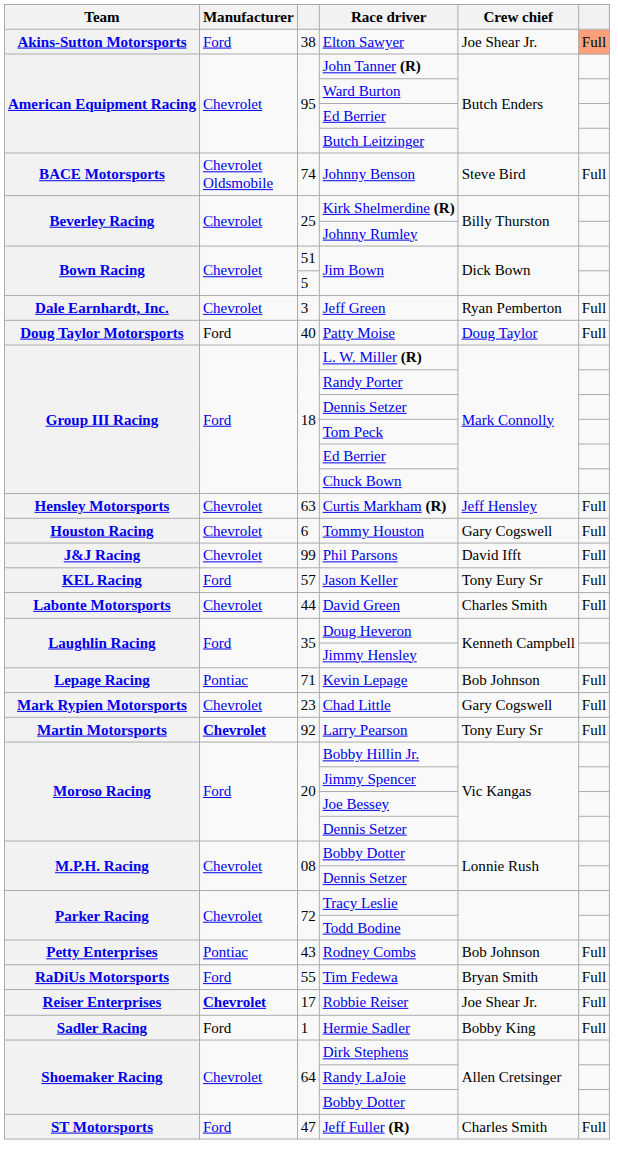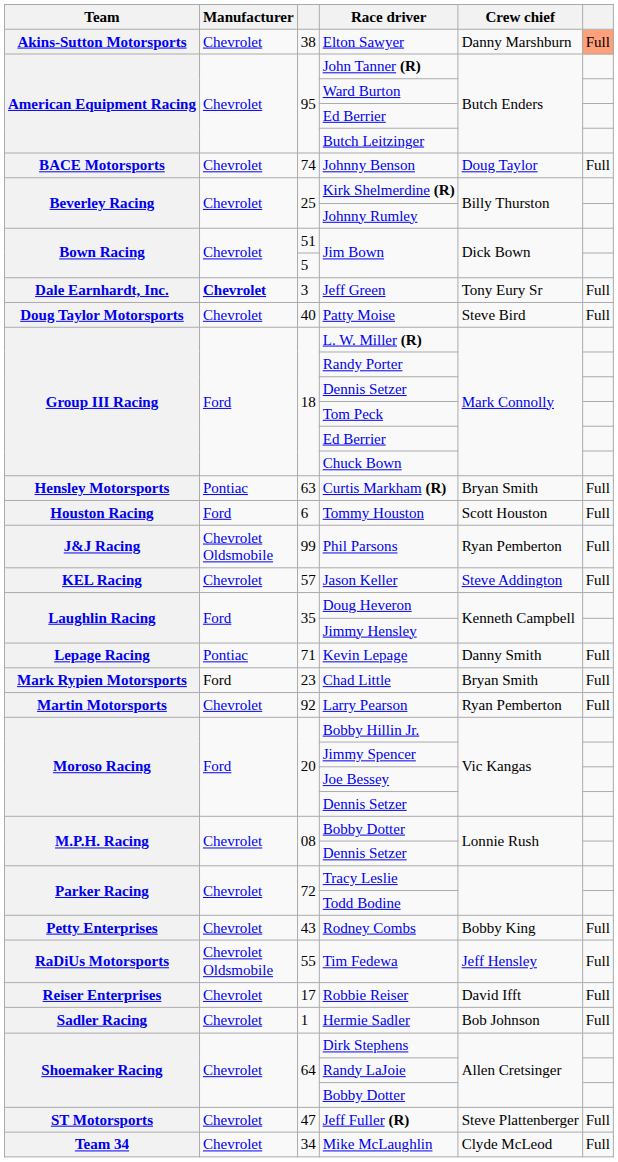 <table class="wikitable" style="font-size: 95%;">
 <tr>
 </tr>
 <tr>
 <th>Team</th>
 <th>Manufacturer</th>
 <th></th>
 <th>Race driver</th>
 <th>Crew chief</th>
 <th></th>
 </tr>
 <tr>
 <th><a href='#'>Akins-Sutton Motorsports</a></th>
-<td><a href='#'>Ford</a></td>
+<td><a href='#'>Chevrolet</a></td>
 <td>38</td>
 <td><a href='#'>Elton Sawyer</a></td>
-<td>Joe Shear Jr.</td>
+<td>Danny Marshburn</td>
 <td style="background: lightsalmon;">Full</td>
 </tr>
 <tr>
 <th rowspan=4><a href='#'>American Equipment Racing</a></th>
 <td rowspan=4><a href='#'>Chevrolet</a></td>
 <td rowspan=4>95</td>
 <td><a href='#'>John Tanner</a> <strong>(R)</strong></td>
 <td rowspan=4>Butch Enders</td>
 <td></td>
 </tr>
 <tr>
 <td><a href='#'>Ward Burton</a></td>
 <td></td>
 </tr>
 <tr>
 <td><a href='#'>Ed Berrier</a></td>
 <td></td>
 </tr>
 <tr>
 <td><a href='#'>Butch Leitzinger</a></td>
 <td></td>
 </tr>
 <tr>
 <th><a href='#'>BACE Motorsports</a></th>
-<td><a href='#'>Chevrolet</a> <small></small><br><a href='#'>Oldsmobile</a><small></small></td>
+<td><a href='#'>Chevrolet</a></td>
 <td>74</td>
 <td><a href='#'>Johnny Benson</a></td>
-<td>Steve Bird</td>
+<td><a href='#'>Doug Taylor</a></td>
 <td>Full</td>
 </tr>
 <tr>
 <th rowspan=2><a href='#'>Beverley Racing</a></th>
 <td rowspan=2><a href='#'>Chevrolet</a></td>
 <td rowspan=2>25</td>
 <td><a href='#'>Kirk Shelmerdine</a> <strong>(R)</strong></td>
 <td rowspan=2>Billy Thurston</td>
 <td></td>
 </tr>
 <tr>
 <td><a href='#'>Johnny Rumley</a></td>
 <td></td>
 </tr>
 <tr>
 <th rowspan=2><a href='#'>Bown Racing</a></th>
 <td rowspan=2><a href='#'>Chevrolet</a></td>
 <td>51</td>
 <td rowspan=2><a href='#'>Jim Bown</a></td>
 <td rowspan=2>Dick Bown</td>
 <td></td>
 </tr>
 <tr>
 <td>5</td>
 <td></td>
 </tr>
 <tr>
 <th><a href='#'>Dale Earnhardt, Inc.</a></th>
-<td><a href='#'>Chevrolet</a></td>
+<td><strong><a href='#'>Chevrolet</a></strong></td>
 <td>3</td>
 <td><a href='#'>Jeff Green</a></td>
-<td>Ryan Pemberton</td>
+<td>Tony Eury Sr</td>
 <td>Full</td>
 </tr>
 <tr>
 <th><a href='#'>Doug Taylor Motorsports</a></th>
-<td>Ford</td>
+<td><a href='#'>Chevrolet</a></td>
 <td>40</td>
 <td><a href='#'>Patty Moise</a></td>
-<td><a href='#'>Doug Taylor</a></td>
+<td>Steve Bird</td>
 <td>Full</td>
 </tr>
 <tr>
 <th rowspan=6><a href='#'>Group III Racing</a></th>
 <td rowspan=6><a href='#'>Ford</a></td>
 <td rowspan=6>18</td>
 <td><a href='#'>L. W. Miller</a> <strong>(R)</strong></td>
 <td rowspan=6><a href='#'>Mark Connolly</a></td>
 <td></td>
 </tr>
 <tr>
 <td><a href='#'>Randy Porter</a></td>
 <td></td>
 </tr>
 <tr>
 <td><a href='#'>Dennis Setzer</a></td>
 <td></td>
 </tr>
 <tr>
 <td><a href='#'>Tom Peck</a></td>
 <td></td>
 </tr>
 <tr>
 <td><a href='#'>Ed Berrier</a></td>
 <td></td>
 </tr>
 <tr>
 <td><a href='#'>Chuck Bown</a></td>
 <td></td>
 </tr>
 <tr>
 <th><a href='#'>Hensley Motorsports</a></th>
-<td><a href='#'>Chevrolet</a></td>
+<td><a href='#'>Pontiac</a></td>
 <td>63</td>
 <td><a href='#'>Curtis Markham</a> <strong>(R)</strong></td>
-<td><a href='#'>Jeff Hensley</a></td>
+<td>Bryan Smith</td>
 <td>Full</td>
 </tr>
 <tr>
 <th><a href='#'>Houston Racing</a></th>
-<td><a href='#'>Chevrolet</a></td>
+<td><a href='#'>Ford</a></td>
 <td>6</td>
 <td><a href='#'>Tommy Houston</a></td>
-<td>Gary Cogswell</td>
+<td>Scott Houston</td>
 <td>Full</td>
 </tr>
 <tr>
 <th><a href='#'>J&J Racing</a></th>
-<td><a href='#'>Chevrolet</a></td>
+<td><a href='#'>Chevrolet</a> <small></small><br><a href='#'>Oldsmobile</a><small></small></td>
 <td>99</td>
 <td><a href='#'>Phil Parsons</a></td>
-<td>David Ifft</td>
+<td>Ryan Pemberton</td>
 <td>Full</td>
 </tr>
 <tr>
 <th><a href='#'>KEL Racing</a></th>
-<td><a href='#'>Ford</a></td>
+<td><a href='#'>Chevrolet</a></td>
 <td>57</td>
 <td><a href='#'>Jason Keller</a></td>
-<td>Tony Eury Sr</td>
-<td>Full</td>
-</tr>
-<tr>
-<th><a href='#'>Labonte Motorsports</a></th>
-<td><a href='#'>Chevrolet</a></td>
-<td>44</td>
-<td><a href='#'>David Green</a></td>
-<td>Charles Smith</td>
+<td><a href='#'>Steve Addington</a></td>
 <td>Full</td>
 </tr>
 <tr>
 <th rowspan=2><a href='#'>Laughlin Racing</a></th>
 <td rowspan=2><a href='#'>Ford</a></td>
 <td rowspan=2>35</td>
 <td><a href='#'>Doug Heveron</a></td>
 <td rowspan=2>Kenneth Campbell</td>
 <td></td>
 </tr>
 <tr>
 <td><a href='#'>Jimmy Hensley</a></td>
 <td></td>
 </tr>
 <tr>
 <th><a href='#'>Lepage Racing</a></th>
 <td><a href='#'>Pontiac</a></td>
 <td>71</td>
 <td><a href='#'>Kevin Lepage</a></td>
-<td>Bob Johnson</td>
+<td>Danny Smith</td>
 <td>Full</td>
 </tr>
 <tr>
 <th><a href='#'>Mark Rypien Motorsports</a></th>
-<td><a href='#'>Chevrolet</a></td>
+<td>Ford</td>
 <td>23</td>
 <td><a href='#'>Chad Little</a></td>
-<td>Gary Cogswell</td>
+<td>Bryan Smith</td>
 <td>Full</td>
 </tr>
 <tr>
 <th><a href='#'>Martin Motorsports</a></th>
-<td><strong><a href='#'>Chevrolet</a></strong></td>
+<td><a href='#'>Chevrolet</a></td>
 <td>92</td>
 <td><a href='#'>Larry Pearson</a></td>
-<td>Tony Eury Sr</td>
+<td>Ryan Pemberton</td>
 <td>Full</td>
 </tr>
 <tr>
 <th rowspan=4><a href='#'>Moroso Racing</a></th>
 <td rowspan=4><a href='#'>Ford</a></td>
 <td rowspan=4>20</td>
 <td><a href='#'>Bobby Hillin Jr.</a></td>
 <td rowspan=4>Vic Kangas</td>
 <td></td>
 </tr>
 <tr>
 <td><a href='#'>Jimmy Spencer</a></td>
 <td></td>
 </tr>
 <tr>
 <td><a href='#'>Joe Bessey</a></td>
 <td></td>
 </tr>
 <tr>
 <td><a href='#'>Dennis Setzer</a></td>
 <td></td>
 </tr>
 <tr>
 <th rowspan=2><a href='#'>M.P.H. Racing</a></th>
 <td rowspan=2><a href='#'>Chevrolet</a></td>
 <td rowspan=2>08</td>
 <td><a href='#'>Bobby Dotter</a></td>
 <td rowspan=2>Lonnie Rush</td>
 <td></td>
 </tr>
 <tr>
 <td><a href='#'>Dennis Setzer</a></td>
 <td></td>
 </tr>
 <tr>
 <th rowspan=2><a href='#'>Parker Racing</a></th>
 <td rowspan=2><a href='#'>Chevrolet</a></td>
 <td rowspan=2>72</td>
 <td><a href='#'>Tracy Leslie</a></td>
 <td rowspan=2></td>
 <td></td>
 </tr>
 <tr>
 <td><a href='#'>Todd Bodine</a></td>
 <td></td>
 </tr>
 <tr>
 <th><a href='#'>Petty Enterprises</a></th>
-<td><a href='#'>Pontiac</a></td>
+<td><a href='#'>Chevrolet</a></td>
 <td>43</td>
 <td><a href='#'>Rodney Combs</a></td>
-<td>Bob Johnson</td>
+<td>Bobby King</td>
 <td>Full</td>
 </tr>
 <tr>
 <th><a href='#'>RaDiUs Motorsports</a></th>
-<td><a href='#'>Ford</a></td>
+<td><a href='#'>Chevrolet</a> <small></small><br><a href='#'>Oldsmobile</a><small></small></td>
 <td>55</td>
 <td><a href='#'>Tim Fedewa</a></td>
-<td>Bryan Smith</td>
+<td><a href='#'>Jeff Hensley</a></td>
 <td>Full</td>
 </tr>
 <tr>
 <th><a href='#'>Reiser Enterprises</a></th>
-<td><strong><a href='#'>Chevrolet</a></strong></td>
+<td><a href='#'>Chevrolet</a></td>
 <td>17</td>
 <td><a href='#'>Robbie Reiser</a></td>
-<td>Joe Shear Jr.</td>
+<td>David Ifft</td>
 <td>Full</td>
 </tr>
 <tr>
 <th><a href='#'>Sadler Racing</a></th>
-<td>Ford</td>
+<td><a href='#'>Chevrolet</a></td>
 <td>1</td>
 <td><a href='#'>Hermie Sadler</a></td>
-<td>Bobby King</td>
+<td>Bob Johnson</td>
 <td>Full</td>
 </tr>
 <tr>
 <th rowspan=3><a href='#'>Shoemaker Racing</a></th>
 <td rowspan=3><a href='#'>Chevrolet</a></td>
 <td rowspan=3>64</td>
 <td><a href='#'>Dirk Stephens</a></td>
 <td rowspan=3>Allen Cretsinger</td>
 <td></td>
 </tr>
 <tr>
 <td><a href='#'>Randy LaJoie</a></td>
 <td></td>
 </tr>
 <tr>
 <td><a href='#'>Bobby Dotter</a></td>
 <td></td>
 </tr>
 <tr>
 <th><a href='#'>ST Motorsports</a></th>
-<td><a href='#'>Ford</a></td>
+<td><a href='#'>Chevrolet</a></td>
 <td>47</td>
 <td><a href='#'>Jeff Fuller</a> <strong>(R)</strong></td>
-<td>Charles Smith</td>
+<td>Steve Plattenberger</td>
+<td>Full</td>
+</tr>
+<tr>
+<th><a href='#'>Team 34</a></th>
+<td><a href='#'>Chevrolet</a></td>
+<td>34</td>
+<td><a href='#'>Mike McLaughlin</a></td>
+<td>Clyde McLeod</td>
 <td>Full</td>
 </tr>
 </table>
